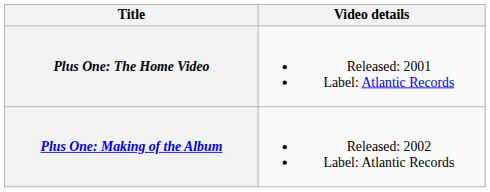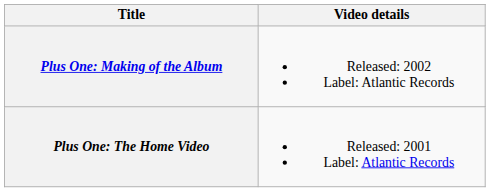 <table class="wikitable plainrowheaders" style="text-align:center;" border="1">
 <tr>
 <th scope="col" style="width:18em;">Title</th>
 <th scope="col" style="width:16em;">Video details</th>
 </tr>
 <tr>
+<th scope="row"><em><a href='#'>Plus One: Making of the Album</a></em></th>
+<td><br><ul><li>Released: 2002</li><li>Label: Atlantic Records</li></ul></td>
+</tr>
+<tr>
 <th scope="row"><em>Plus One: The Home Video</em></th>
 <td><br><ul><li>Released: 2001</li><li>Label: <a href='#'>Atlantic Records</a></li></ul></td>
 </tr>
-<tr>
-<th scope="row"><em><a href='#'>Plus One: Making of the Album</a></em></th>
-<td><br><ul><li>Released: 2002</li><li>Label: Atlantic Records</li></ul></td>
-</tr>
 </table>
